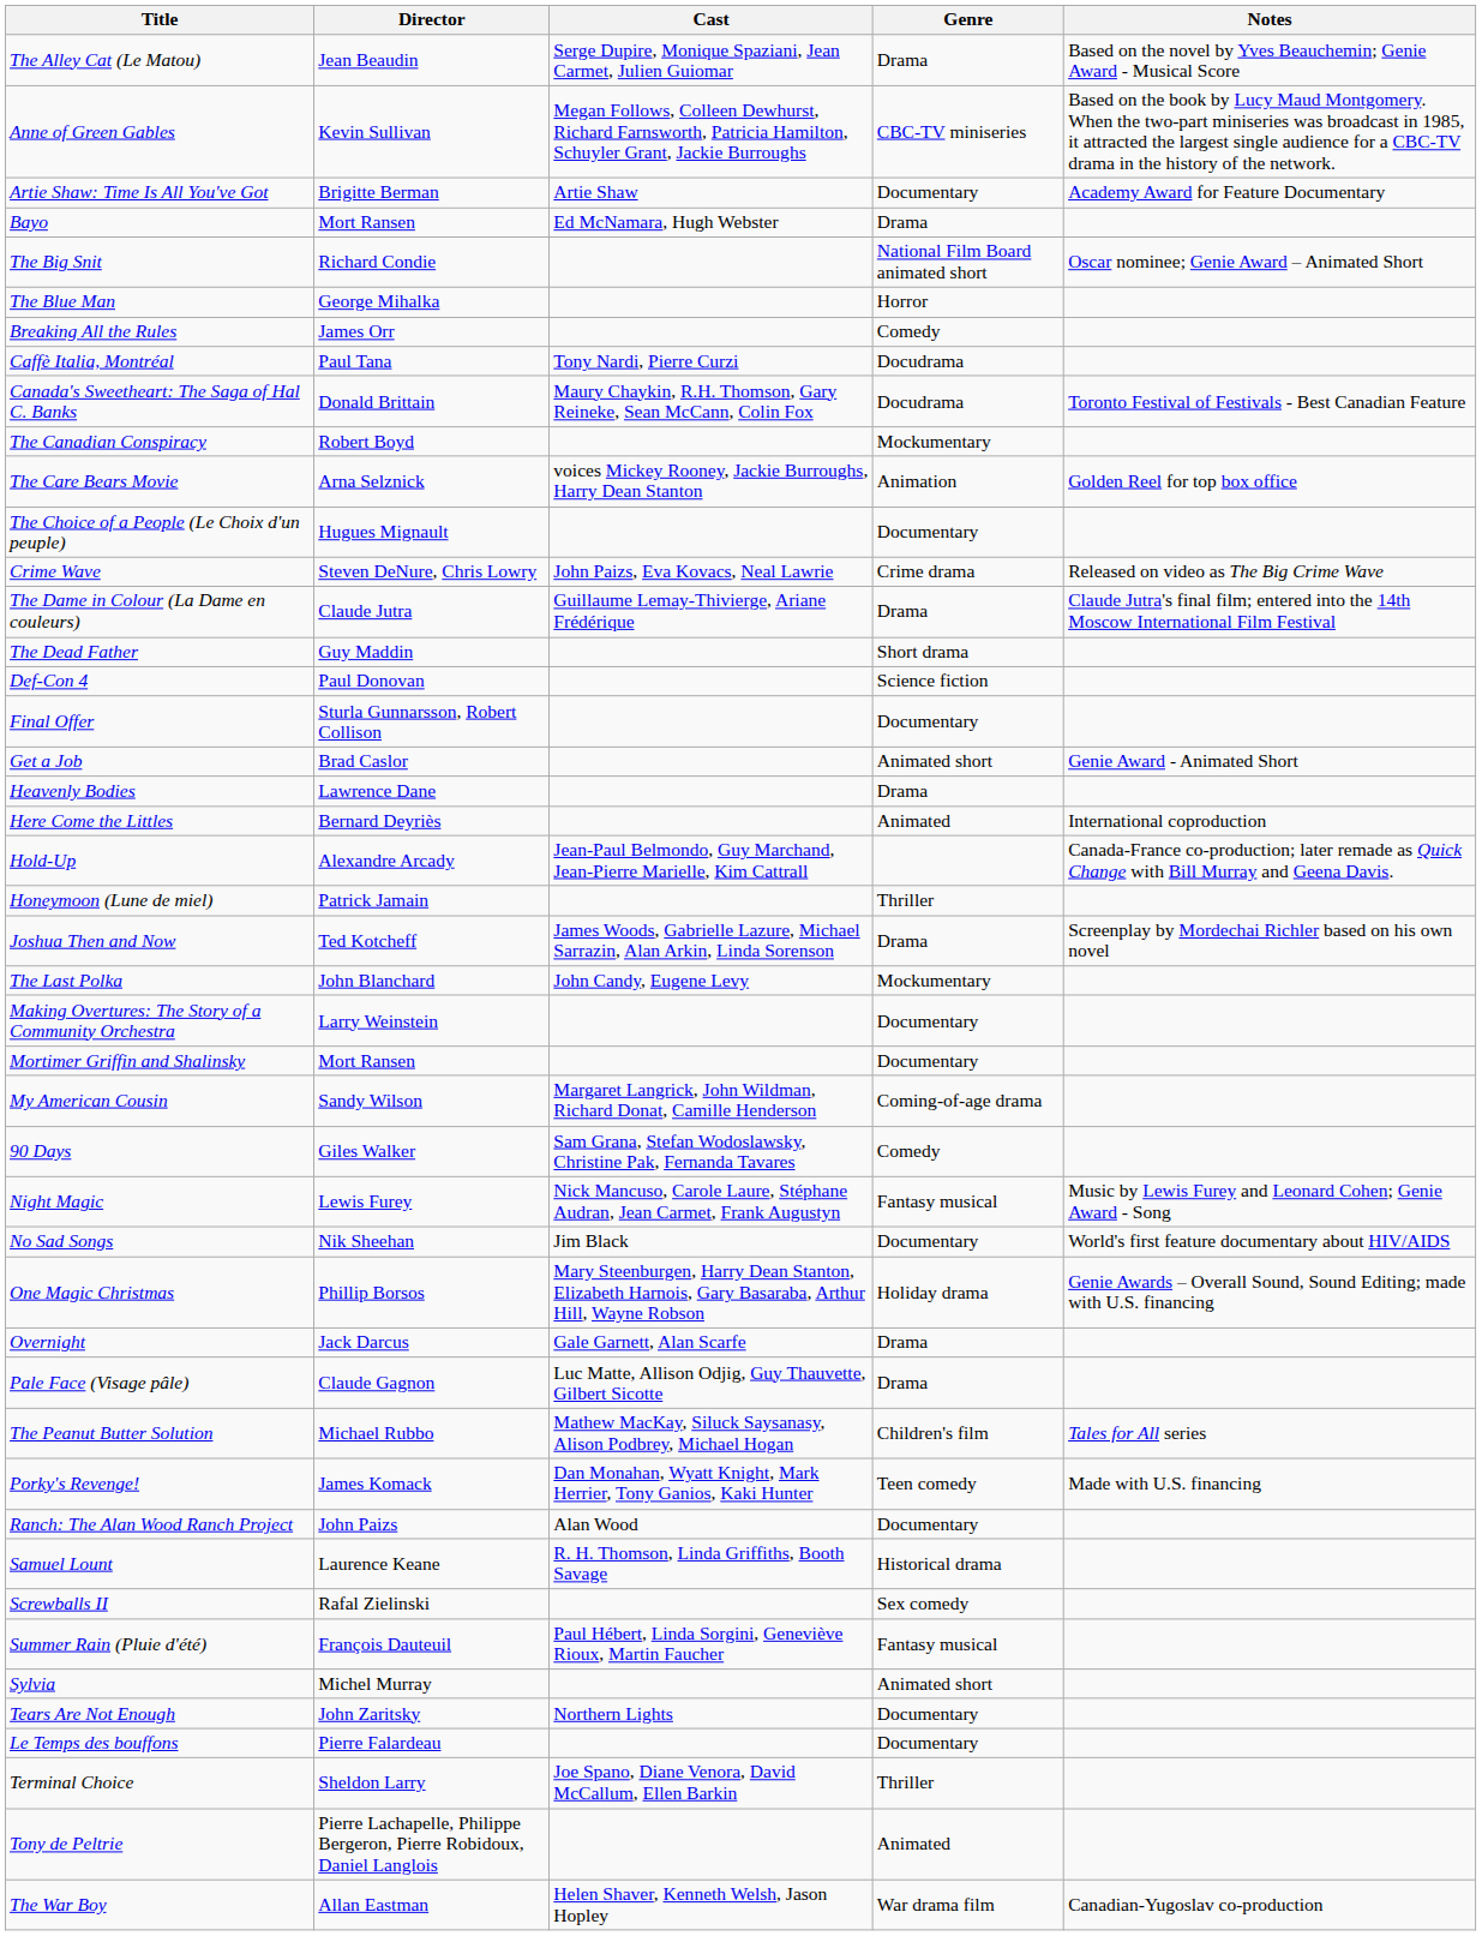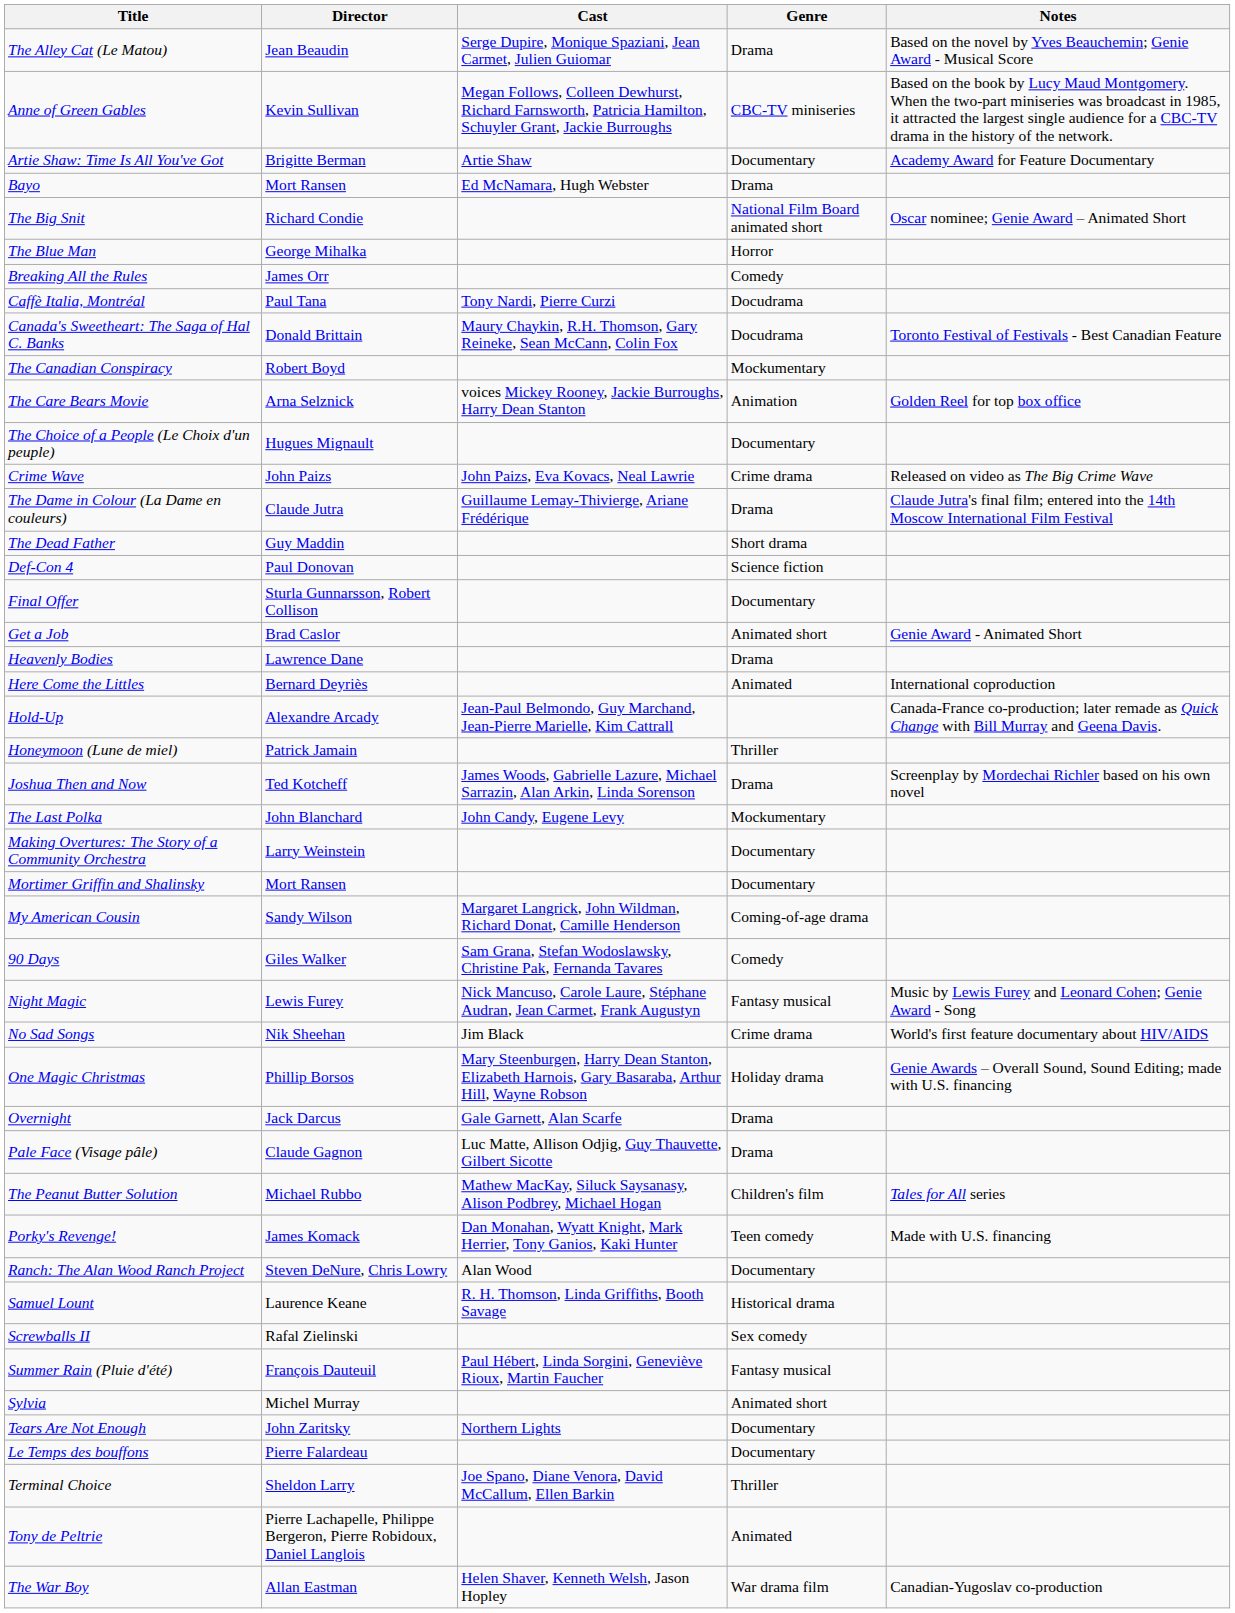 <table class="wikitable" width= "100%">
 <tr>
 <th width=21%>Title</th>
 <th width=16%>Director</th>
 <th width=22%>Cast</th>
 <th width=13%>Genre</th>
 <th width=28%>Notes</th>
 </tr>
 <tr>
 <td><em><a href='#'>The Alley Cat</a> (Le Matou)</em></td>
 <td><a href='#'>Jean Beaudin</a></td>
 <td><a href='#'>Serge Dupire</a>, <a href='#'>Monique Spaziani</a>, <a href='#'>Jean Carmet</a>, <a href='#'>Julien Guiomar</a></td>
 <td>Drama</td>
 <td>Based on the novel by <a href='#'>Yves Beauchemin</a>; <a href='#'>Genie Award</a> - Musical Score</td>
 </tr>
 <tr>
 <td><em><a href='#'>Anne of Green Gables</a></em></td>
 <td><a href='#'>Kevin Sullivan</a></td>
 <td><a href='#'>Megan Follows</a>, <a href='#'>Colleen Dewhurst</a>, <a href='#'>Richard Farnsworth</a>, <a href='#'>Patricia Hamilton</a>, <a href='#'>Schuyler Grant</a>, <a href='#'>Jackie Burroughs</a></td>
 <td><a href='#'>CBC-TV</a> miniseries</td>
 <td>Based on the book by <a href='#'>Lucy Maud Montgomery</a>. When the two-part miniseries was broadcast in 1985, it attracted the largest single audience for a <a href='#'>CBC-TV</a> drama in the history of the network.</td>
 </tr>
 <tr>
 <td><em><a href='#'>Artie Shaw: Time Is All You've Got</a></em></td>
 <td><a href='#'>Brigitte Berman</a></td>
 <td><a href='#'>Artie Shaw</a></td>
 <td>Documentary</td>
 <td><a href='#'>Academy Award</a> for Feature Documentary</td>
 </tr>
 <tr>
 <td><em><a href='#'>Bayo</a></em></td>
 <td><a href='#'>Mort Ransen</a></td>
 <td><a href='#'>Ed McNamara</a>, Hugh Webster</td>
 <td>Drama</td>
 <td></td>
 </tr>
 <tr>
 <td><em><a href='#'>The Big Snit</a></em></td>
 <td><a href='#'>Richard Condie</a></td>
 <td></td>
 <td><a href='#'>National Film Board</a> animated short</td>
 <td><a href='#'>Oscar</a> nominee; <a href='#'>Genie Award</a> – Animated Short</td>
 </tr>
 <tr>
 <td><em><a href='#'>The Blue Man</a></em></td>
 <td><a href='#'>George Mihalka</a></td>
 <td></td>
 <td>Horror</td>
 <td></td>
 </tr>
 <tr>
 <td><em><a href='#'>Breaking All the Rules</a></em></td>
 <td><a href='#'>James Orr</a></td>
 <td></td>
 <td>Comedy</td>
 <td></td>
 </tr>
 <tr>
 <td><em><a href='#'>Caffè Italia, Montréal</a></em></td>
 <td><a href='#'>Paul Tana</a></td>
 <td><a href='#'>Tony Nardi</a>, <a href='#'>Pierre Curzi</a></td>
 <td>Docudrama</td>
 <td></td>
 </tr>
 <tr>
 <td><em><a href='#'>Canada's Sweetheart: The Saga of Hal C. Banks</a></em></td>
 <td><a href='#'>Donald Brittain</a></td>
 <td><a href='#'>Maury Chaykin</a>, <a href='#'>R.H. Thomson</a>, <a href='#'>Gary Reineke</a>, <a href='#'>Sean McCann</a>, <a href='#'>Colin Fox</a></td>
 <td>Docudrama</td>
 <td><a href='#'>Toronto Festival of Festivals</a> - Best Canadian Feature</td>
 </tr>
 <tr>
 <td><em><a href='#'>The Canadian Conspiracy</a></em></td>
 <td><a href='#'>Robert Boyd</a></td>
 <td></td>
 <td>Mockumentary</td>
 <td></td>
 </tr>
 <tr>
 <td><em><a href='#'>The Care Bears Movie</a></em></td>
 <td><a href='#'>Arna Selznick</a></td>
 <td>voices <a href='#'>Mickey Rooney</a>, <a href='#'>Jackie Burroughs</a>, <a href='#'>Harry Dean Stanton</a></td>
 <td>Animation</td>
 <td><a href='#'>Golden Reel</a> for top <a href='#'>box office</a></td>
 </tr>
 <tr>
 <td><em><a href='#'>The Choice of a People</a> (Le Choix d'un peuple)</em></td>
 <td><a href='#'>Hugues Mignault</a></td>
 <td></td>
 <td>Documentary</td>
 <td></td>
 </tr>
 <tr>
 <td><em><a href='#'>Crime Wave</a></em></td>
-<td><a href='#'>Steven DeNure</a>, <a href='#'>Chris Lowry</a></td>
+<td><a href='#'>John Paizs</a></td>
 <td><a href='#'>John Paizs</a>, <a href='#'>Eva Kovacs</a>, <a href='#'>Neal Lawrie</a></td>
 <td>Crime drama</td>
 <td>Released on video as <em>The Big Crime Wave</em></td>
 </tr>
 <tr>
 <td><em><a href='#'>The Dame in Colour</a> (La Dame en couleurs)</em></td>
 <td><a href='#'>Claude Jutra</a></td>
 <td><a href='#'>Guillaume Lemay-Thivierge</a>, <a href='#'>Ariane Frédérique</a></td>
 <td>Drama</td>
 <td><a href='#'>Claude Jutra</a>'s final film; entered into the <a href='#'>14th Moscow International Film Festival</a></td>
 </tr>
 <tr>
 <td><em><a href='#'>The Dead Father</a></em></td>
 <td><a href='#'>Guy Maddin</a></td>
 <td></td>
 <td>Short drama</td>
 <td></td>
 </tr>
 <tr>
 <td><em><a href='#'>Def-Con 4</a></em></td>
 <td><a href='#'>Paul Donovan</a></td>
 <td></td>
 <td>Science fiction</td>
 <td></td>
 </tr>
 <tr>
 <td><em><a href='#'>Final Offer</a></em></td>
 <td><a href='#'>Sturla Gunnarsson</a>, <a href='#'>Robert Collison</a></td>
 <td></td>
 <td>Documentary</td>
 <td></td>
 </tr>
 <tr>
 <td><em><a href='#'>Get a Job</a></em></td>
 <td><a href='#'>Brad Caslor</a></td>
 <td></td>
 <td>Animated short</td>
 <td><a href='#'>Genie Award</a> - Animated Short</td>
 </tr>
 <tr>
 <td><em><a href='#'>Heavenly Bodies</a></em></td>
 <td><a href='#'>Lawrence Dane</a></td>
 <td></td>
 <td>Drama</td>
 <td></td>
 </tr>
 <tr>
 <td><em><a href='#'>Here Come the Littles</a></em></td>
 <td><a href='#'>Bernard Deyriès</a></td>
 <td></td>
 <td>Animated</td>
 <td>International coproduction</td>
 </tr>
 <tr>
 <td><em><a href='#'>Hold-Up</a></em></td>
 <td><a href='#'>Alexandre Arcady</a></td>
 <td><a href='#'>Jean-Paul Belmondo</a>, <a href='#'>Guy Marchand</a>, <a href='#'>Jean-Pierre Marielle</a>, <a href='#'>Kim Cattrall</a></td>
 <td></td>
 <td>Canada-France co-production; later remade as <em><a href='#'>Quick Change</a></em> with <a href='#'>Bill Murray</a> and <a href='#'>Geena Davis</a>.</td>
 </tr>
 <tr>
 <td><em><a href='#'>Honeymoon</a> (Lune de miel)</em></td>
 <td><a href='#'>Patrick Jamain</a></td>
 <td></td>
 <td>Thriller</td>
 <td></td>
 </tr>
 <tr>
 <td><em><a href='#'>Joshua Then and Now</a></em></td>
 <td><a href='#'>Ted Kotcheff</a></td>
 <td><a href='#'>James Woods</a>, <a href='#'>Gabrielle Lazure</a>, <a href='#'>Michael Sarrazin</a>, <a href='#'>Alan Arkin</a>, <a href='#'>Linda Sorenson</a></td>
 <td>Drama</td>
 <td>Screenplay by <a href='#'>Mordechai Richler</a> based on his own novel</td>
 </tr>
 <tr>
 <td><em><a href='#'>The Last Polka</a></em></td>
 <td><a href='#'>John Blanchard</a></td>
 <td><a href='#'>John Candy</a>, <a href='#'>Eugene Levy</a></td>
 <td>Mockumentary</td>
 <td></td>
 </tr>
 <tr>
 <td><em><a href='#'>Making Overtures: The Story of a Community Orchestra</a></em></td>
 <td><a href='#'>Larry Weinstein</a></td>
 <td></td>
 <td>Documentary</td>
 <td></td>
 </tr>
 <tr>
 <td><em><a href='#'>Mortimer Griffin and Shalinsky</a></em></td>
 <td><a href='#'>Mort Ransen</a></td>
 <td></td>
 <td>Documentary</td>
 <td></td>
 </tr>
 <tr>
 <td><em><a href='#'>My American Cousin</a></em></td>
 <td><a href='#'>Sandy Wilson</a></td>
 <td><a href='#'>Margaret Langrick</a>, <a href='#'>John Wildman</a>, <a href='#'>Richard Donat</a>, <a href='#'>Camille Henderson</a></td>
 <td>Coming-of-age drama</td>
 <td></td>
 </tr>
 <tr>
 <td><em><a href='#'>90 Days</a></em></td>
 <td><a href='#'>Giles Walker</a></td>
 <td><a href='#'>Sam Grana</a>, <a href='#'>Stefan Wodoslawsky</a>, <a href='#'>Christine Pak</a>, <a href='#'>Fernanda Tavares</a></td>
 <td>Comedy</td>
 <td></td>
 </tr>
 <tr>
 <td><em><a href='#'>Night Magic</a></em></td>
 <td><a href='#'>Lewis Furey</a></td>
 <td><a href='#'>Nick Mancuso</a>, <a href='#'>Carole Laure</a>, <a href='#'>Stéphane Audran</a>, <a href='#'>Jean Carmet</a>, <a href='#'>Frank Augustyn</a></td>
 <td>Fantasy musical</td>
 <td>Music by <a href='#'>Lewis Furey</a> and <a href='#'>Leonard Cohen</a>; <a href='#'>Genie Award</a> - Song</td>
 </tr>
 <tr>
 <td><em><a href='#'>No Sad Songs</a></em></td>
 <td><a href='#'>Nik Sheehan</a></td>
 <td>Jim Black</td>
-<td>Documentary</td>
+<td>Crime drama</td>
 <td>World's first feature documentary about <a href='#'>HIV/AIDS</a></td>
 </tr>
 <tr>
 <td><em><a href='#'>One Magic Christmas</a></em></td>
 <td><a href='#'>Phillip Borsos</a></td>
 <td><a href='#'>Mary Steenburgen</a>, <a href='#'>Harry Dean Stanton</a>, <a href='#'>Elizabeth Harnois</a>, <a href='#'>Gary Basaraba</a>, <a href='#'>Arthur Hill</a>, <a href='#'>Wayne Robson</a></td>
 <td>Holiday drama</td>
 <td><a href='#'>Genie Awards</a> – Overall Sound, Sound Editing; made with U.S. financing</td>
 </tr>
 <tr>
 <td><em><a href='#'>Overnight</a></em></td>
 <td><a href='#'>Jack Darcus</a></td>
 <td><a href='#'>Gale Garnett</a>, <a href='#'>Alan Scarfe</a></td>
 <td>Drama</td>
 <td></td>
 </tr>
 <tr>
 <td><em><a href='#'>Pale Face</a> (Visage pâle)</em></td>
 <td><a href='#'>Claude Gagnon</a></td>
 <td>Luc Matte, Allison Odjig, <a href='#'>Guy Thauvette</a>, <a href='#'>Gilbert Sicotte</a></td>
 <td>Drama</td>
 <td></td>
 </tr>
 <tr>
 <td><em><a href='#'>The Peanut Butter Solution</a></em></td>
 <td><a href='#'>Michael Rubbo</a></td>
 <td><a href='#'>Mathew MacKay</a>, <a href='#'>Siluck Saysanasy</a>, <a href='#'>Alison Podbrey</a>, <a href='#'>Michael Hogan</a></td>
 <td>Children's film</td>
 <td><em><a href='#'>Tales for All</a></em> series</td>
 </tr>
 <tr>
 <td><em><a href='#'>Porky's Revenge!</a></em></td>
 <td><a href='#'>James Komack</a></td>
 <td><a href='#'>Dan Monahan</a>, <a href='#'>Wyatt Knight</a>, <a href='#'>Mark Herrier</a>, <a href='#'>Tony Ganios</a>, <a href='#'>Kaki Hunter</a></td>
 <td>Teen comedy</td>
 <td>Made with U.S. financing</td>
 </tr>
 <tr>
 <td><em><a href='#'>Ranch: The Alan Wood Ranch Project</a></em></td>
-<td><a href='#'>John Paizs</a></td>
+<td><a href='#'>Steven DeNure</a>, <a href='#'>Chris Lowry</a></td>
 <td>Alan Wood</td>
 <td>Documentary</td>
 <td></td>
 </tr>
 <tr>
 <td><em><a href='#'>Samuel Lount</a></em></td>
 <td>Laurence Keane</td>
 <td><a href='#'>R. H. Thomson</a>, <a href='#'>Linda Griffiths</a>, <a href='#'>Booth Savage</a></td>
 <td>Historical drama</td>
 <td></td>
 </tr>
 <tr>
 <td><em><a href='#'>Screwballs II</a></em></td>
 <td>Rafal Zielinski</td>
 <td></td>
 <td>Sex comedy</td>
 <td></td>
 </tr>
 <tr>
 <td><em><a href='#'>Summer Rain</a> (Pluie d'été)</em></td>
 <td><a href='#'>François Dauteuil</a></td>
 <td><a href='#'>Paul Hébert</a>, <a href='#'>Linda Sorgini</a>, <a href='#'>Geneviève Rioux</a>, <a href='#'>Martin Faucher</a></td>
 <td>Fantasy musical</td>
 <td></td>
 </tr>
 <tr>
 <td><em><a href='#'>Sylvia</a></em></td>
 <td>Michel Murray</td>
 <td></td>
 <td>Animated short</td>
 <td></td>
 </tr>
 <tr>
 <td><em><a href='#'>Tears Are Not Enough</a></em></td>
 <td><a href='#'>John Zaritsky</a></td>
 <td><a href='#'>Northern Lights</a></td>
 <td>Documentary</td>
 <td></td>
 </tr>
 <tr>
 <td><em><a href='#'>Le Temps des bouffons</a></em></td>
 <td><a href='#'>Pierre Falardeau</a></td>
 <td></td>
 <td>Documentary</td>
 <td></td>
 </tr>
 <tr>
 <td><em>Terminal Choice</em></td>
 <td><a href='#'>Sheldon Larry</a></td>
 <td><a href='#'>Joe Spano</a>, <a href='#'>Diane Venora</a>, <a href='#'>David McCallum</a>, <a href='#'>Ellen Barkin</a></td>
 <td>Thriller</td>
 <td></td>
 </tr>
 <tr>
 <td><em><a href='#'>Tony de Peltrie</a></em></td>
 <td>Pierre Lachapelle, Philippe Bergeron, Pierre Robidoux, <a href='#'>Daniel Langlois</a></td>
 <td></td>
 <td>Animated</td>
 <td></td>
 </tr>
 <tr>
 <td><em><a href='#'>The War Boy</a></em></td>
 <td><a href='#'>Allan Eastman</a></td>
 <td><a href='#'>Helen Shaver</a>, <a href='#'>Kenneth Welsh</a>, Jason Hopley</td>
 <td>War drama film</td>
 <td>Canadian-Yugoslav co-production</td>
 </tr>
 </table>
